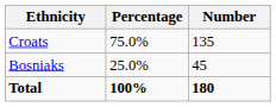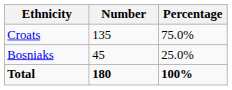 <table class="wikitable">
 <tr>
 <th width="100px">Ethnicity</th>
+<th width="80px">Number</th>
 <th width="80px">Percentage</th>
-<th width="80px">Number</th>
 </tr>
 <tr>
 <td><a href='#'>Croats</a></td>
+<td>135</td>
 <td>75.0%</td>
-<td>135</td>
 </tr>
 <tr>
 <td><a href='#'>Bosniaks</a></td>
+<td>45</td>
 <td>25.0%</td>
-<td>45</td>
 </tr>
 <tr>
 <td><strong>Total</strong></td>
+<td><strong>180</strong></td>
 <td><strong>100%</strong></td>
-<td><strong>180</strong></td>
 </tr>
 </table>
